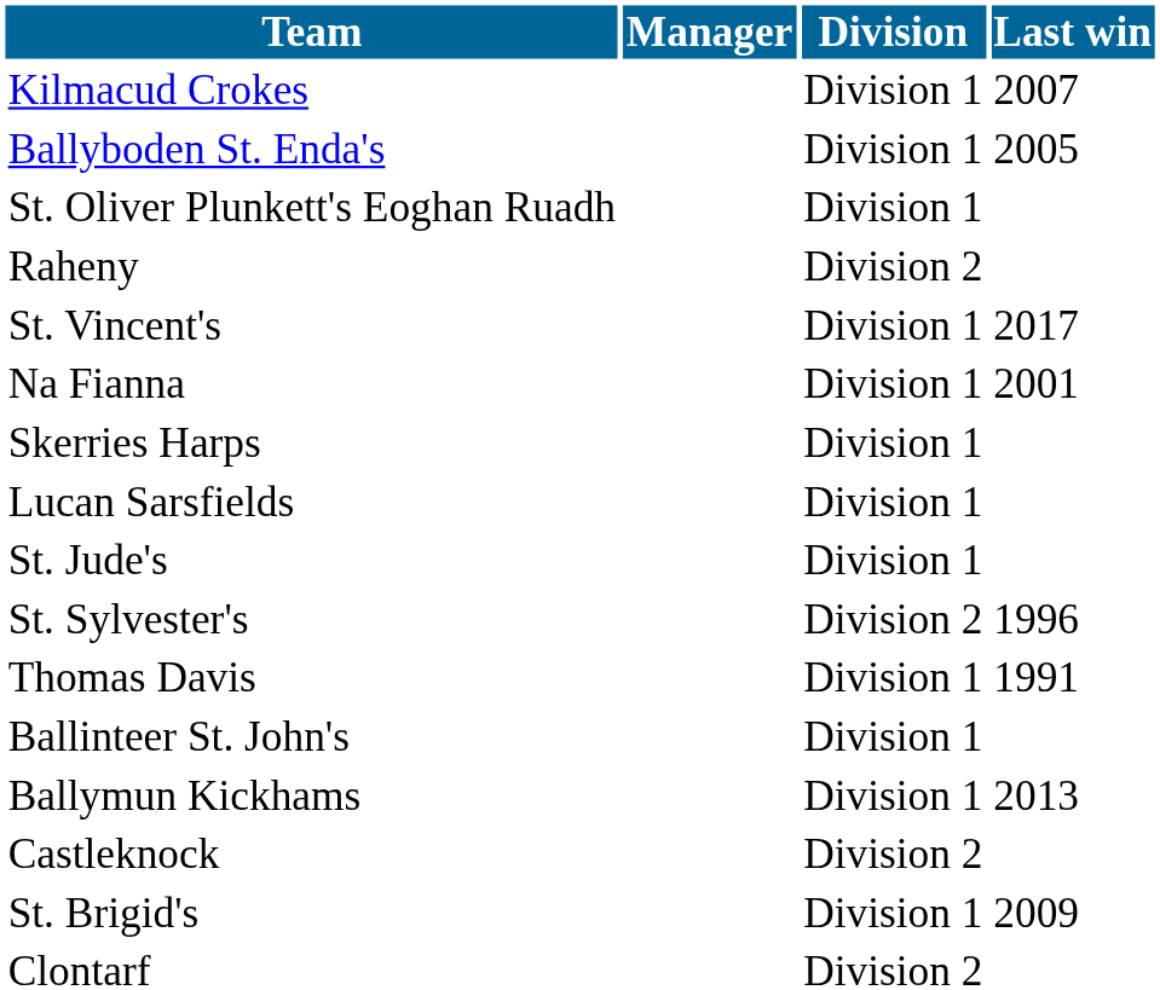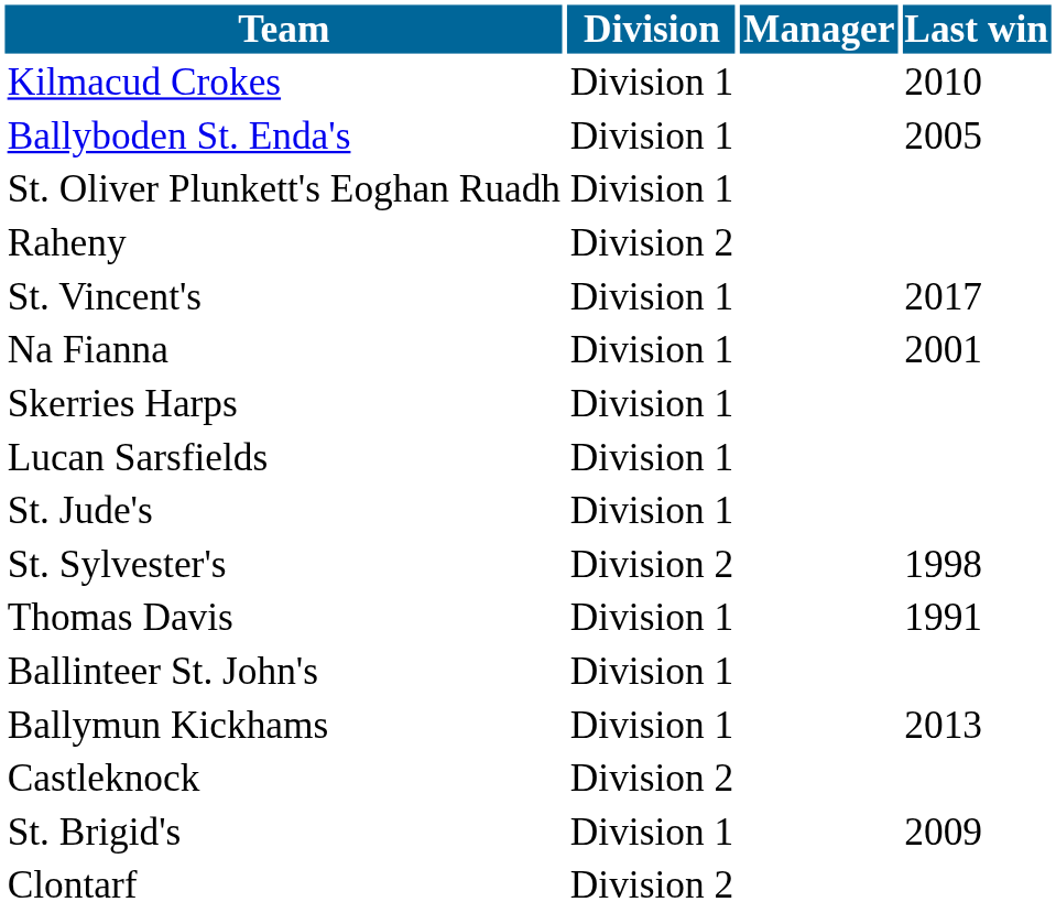 <table cellpadding="1" 1px #aaa 90%;">
 <tr style="background:#069; color:white;">
 <th rowspan="1">Team</th>
+<th rowspan="1">Division</th>
 <th rowspan="1">Manager</th>
-<th rowspan="1">Division</th>
 <th rowspan="1">Last win</th>
 </tr>
 <tr>
 <td><a href='#'>Kilmacud Crokes</a></td>
+<td>Division 1</td>
 <td></td>
-<td>Division 1</td>
-<td>2007</td>
+<td>2010</td>
 </tr>
 <tr>
 <td><a href='#'>Ballyboden St. Enda's</a></td>
+<td>Division 1</td>
 <td></td>
-<td>Division 1</td>
 <td>2005</td>
 </tr>
 <tr>
 <td>St. Oliver Plunkett's Eoghan Ruadh</td>
+<td>Division 1</td>
 <td></td>
-<td>Division 1</td>
 <td></td>
 </tr>
 <tr>
 <td>Raheny</td>
+<td>Division 2</td>
 <td></td>
-<td>Division 2</td>
 <td></td>
 </tr>
 <tr>
 <td>St. Vincent's</td>
+<td>Division 1</td>
 <td></td>
-<td>Division 1</td>
 <td>2017</td>
 </tr>
 <tr>
 <td>Na Fianna</td>
+<td>Division 1</td>
 <td></td>
-<td>Division 1</td>
 <td>2001</td>
 </tr>
 <tr>
 <td>Skerries Harps</td>
+<td>Division 1</td>
 <td></td>
-<td>Division 1</td>
 <td></td>
 </tr>
 <tr>
 <td>Lucan Sarsfields</td>
+<td>Division 1</td>
 <td></td>
-<td>Division 1</td>
 <td></td>
 </tr>
 <tr>
 <td>St. Jude's</td>
+<td>Division 1</td>
 <td></td>
-<td>Division 1</td>
 <td></td>
 </tr>
 <tr>
 <td>St. Sylvester's</td>
+<td>Division 2</td>
 <td></td>
-<td>Division 2</td>
-<td>1996</td>
+<td>1998</td>
 </tr>
 <tr>
 <td>Thomas Davis</td>
+<td>Division 1</td>
 <td></td>
-<td>Division 1</td>
 <td>1991</td>
 </tr>
 <tr>
 <td>Ballinteer St. John's</td>
+<td>Division 1</td>
 <td></td>
-<td>Division 1</td>
 <td></td>
 </tr>
 <tr>
 <td>Ballymun Kickhams</td>
+<td>Division 1</td>
 <td></td>
-<td>Division 1</td>
 <td>2013</td>
 </tr>
 <tr>
 <td>Castleknock</td>
+<td>Division 2</td>
 <td></td>
-<td>Division 2</td>
 <td></td>
 </tr>
 <tr>
 <td>St. Brigid's</td>
+<td>Division 1</td>
 <td></td>
-<td>Division 1</td>
 <td>2009</td>
 </tr>
 <tr>
 <td>Clontarf</td>
+<td>Division 2</td>
 <td></td>
-<td>Division 2</td>
 <td></td>
 </tr>
 </table>
